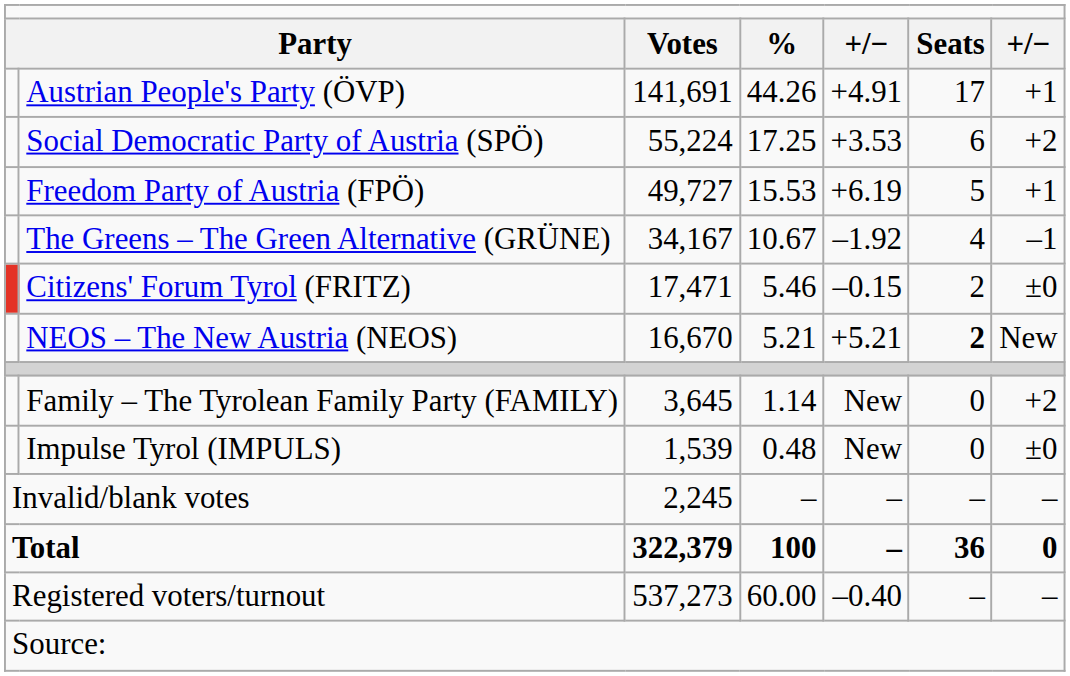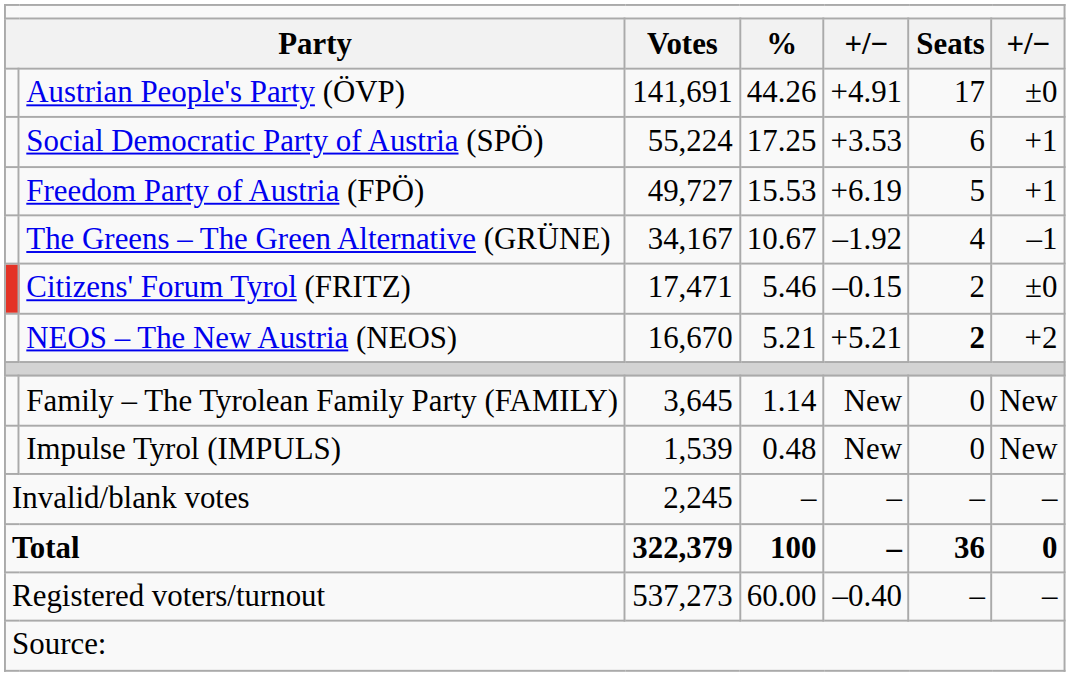 <table class=wikitable style=text-align:right>
 <tr>
 <td align=center colspan=7></td>
 </tr>
 <tr>
 <th colspan=2>Party</th>
 <th>Votes</th>
 <th>%</th>
 <th>+/−</th>
 <th>Seats</th>
 <th>+/−</th>
 </tr>
 <tr>
 <td bgcolor=></td>
 <td align=left><a href='#'>Austrian People's Party</a> (ÖVP)</td>
 <td>141,691</td>
 <td>44.26</td>
 <td>+4.91</td>
 <td>17</td>
-<td>+1</td>
+<td>±0</td>
 </tr>
 <tr>
 <td bgcolor=></td>
 <td align=left><a href='#'>Social Democratic Party of Austria</a> (SPÖ)</td>
 <td>55,224</td>
 <td>17.25</td>
 <td>+3.53</td>
 <td>6</td>
-<td>+2</td>
+<td>+1</td>
 </tr>
 <tr>
 <td bgcolor=></td>
 <td align=left><a href='#'>Freedom Party of Austria</a> (FPÖ)</td>
 <td>49,727</td>
 <td>15.53</td>
 <td>+6.19</td>
 <td>5</td>
 <td>+1</td>
 </tr>
 <tr>
 <td bgcolor=></td>
 <td align=left><a href='#'>The Greens – The Green Alternative</a> (GRÜNE)</td>
 <td>34,167</td>
 <td>10.67</td>
 <td>–1.92</td>
 <td>4</td>
 <td>–1</td>
 </tr>
 <tr>
 <td bgcolor=#E43226></td>
 <td align=left><a href='#'>Citizens' Forum Tyrol</a> (FRITZ)</td>
 <td>17,471</td>
 <td>5.46</td>
 <td>–0.15</td>
 <td>2</td>
 <td>±0</td>
 </tr>
 <tr>
 <td bgcolor=></td>
 <td align=left><a href='#'>NEOS – The New Austria</a> (NEOS)</td>
 <td>16,670</td>
 <td>5.21</td>
 <td>+5.21</td>
 <td><strong>2</strong></td>
-<td>New</td>
+<td>+2</td>
 </tr>
 <tr>
 <td colspan=7 bgcolor=lightgrey></td>
 </tr>
 <tr>
 <td></td>
 <td align=left>Family – The Tyrolean Family Party (FAMILY)</td>
 <td>3,645</td>
 <td>1.14</td>
 <td>New</td>
 <td>0</td>
-<td>+2</td>
+<td>New</td>
 </tr>
 <tr>
 <td></td>
 <td align=left>Impulse Tyrol (IMPULS)</td>
 <td>1,539</td>
 <td>0.48</td>
 <td>New</td>
 <td>0</td>
-<td>±0</td>
+<td>New</td>
 </tr>
 <tr>
 <td colspan=2 align=left>Invalid/blank votes</td>
 <td>2,245</td>
 <td>–</td>
 <td>–</td>
 <td>–</td>
 <td>–</td>
 </tr>
 <tr>
 <td colspan=2 align=left><strong>Total</strong></td>
 <td><strong>322,379</strong></td>
 <td><strong>100</strong></td>
 <td><strong>–</strong></td>
 <td><strong>36</strong></td>
 <td><strong>0</strong></td>
 </tr>
 <tr>
 <td align=left colspan=2>Registered voters/turnout</td>
 <td>537,273</td>
 <td>60.00</td>
 <td>–0.40</td>
 <td>–</td>
 <td>–</td>
 </tr>
 <tr>
 <td align=left colspan=7>Source: </td>
 </tr>
 </table>
